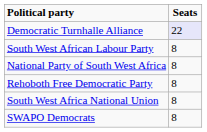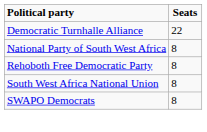 <table class="wikitable" border="1">
 <tr>
 <td><strong>Political party</strong></td>
 <td width=40 align="center"><strong>Seats</strong></td>
 </tr>
 <tr>
 <td><a href='#'>Democratic Turnhalle Alliance</a></td>
-<td style="background: lavender;">22</td>
-</tr>
-<tr>
-<td><a href='#'>South West African Labour Party</a></td>
-<td>8</td>
+<td>22</td>
 </tr>
 <tr>
 <td><a href='#'>National Party of South West Africa</a></td>
 <td>8</td>
 </tr>
 <tr>
 <td><a href='#'>Rehoboth Free Democratic Party</a></td>
 <td>8</td>
 </tr>
 <tr>
 <td><a href='#'>South West Africa National Union</a></td>
 <td>8</td>
 </tr>
 <tr>
 <td><a href='#'>SWAPO Democrats</a></td>
 <td>8</td>
 </tr>
 </table>
